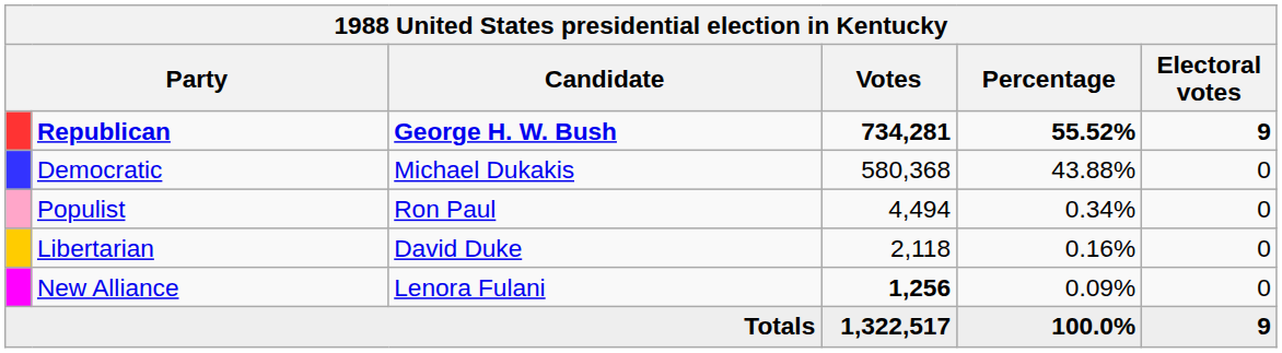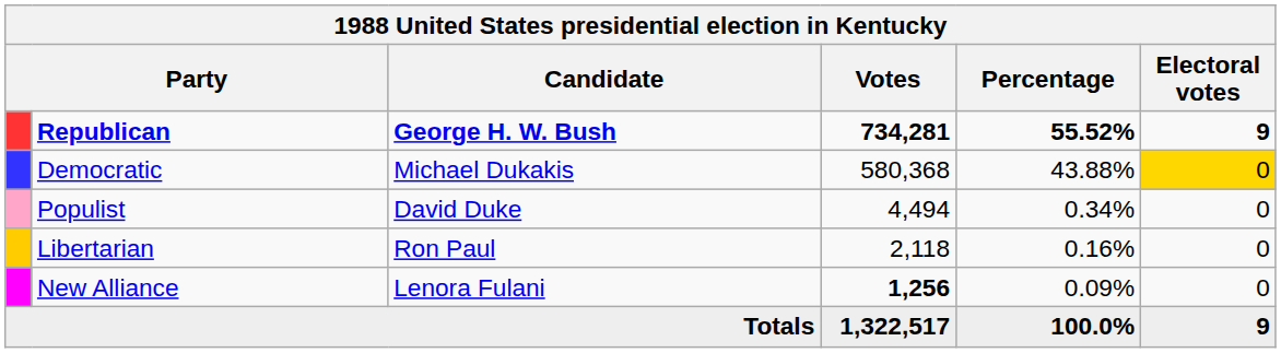 <table class="wikitable" style="font-size: 95%;">
 <tr>
 <th colspan="6">1988 United States presidential election in Kentucky</th>
 </tr>
 <tr>
 <th colspan="2" style="width: 15em">Party</th>
 <th style="width: 17em">Candidate</th>
 <th style="width: 5em">Votes</th>
 <th style="width: 7em">Percentage</th>
 <th style="width: 5em">Electoral votes</th>
 </tr>
 <tr>
 <th style="background:#f33; width:3px;"></th>
 <td style="width: 130px"><strong><a href='#'>Republican</a></strong></td>
 <td><strong><a href='#'>George H. W. Bush</a></strong></td>
 <td style="text-align:right;"><strong>734,281</strong></td>
 <td style="text-align:right;"><strong>55.52%</strong></td>
 <td style="text-align:right;"><strong>9</strong></td>
 </tr>
 <tr>
 <th style="background:#33f; width:3px;"></th>
 <td style="width: 130px"><a href='#'>Democratic</a></td>
 <td><a href='#'>Michael Dukakis</a></td>
 <td style="text-align:right;">580,368</td>
 <td style="text-align:right;">43.88%</td>
-<td style="text-align:right;">0</td>
+<td style="background: gold; text-align:right;">0</td>
 </tr>
 <tr>
 <th style="background:#FFA6C9; width:3px;"></th>
 <td style="width: 130px"><a href='#'>Populist</a></td>
-<td><a href='#'>Ron Paul</a></td>
+<td><a href='#'>David Duke</a></td>
 <td style="text-align:right;">4,494</td>
 <td style="text-align:right;">0.34%</td>
 <td style="text-align:right;">0</td>
 </tr>
 <tr>
 <th style="background:#FFCC00; width:3px;"></th>
 <td style="width: 130px"><a href='#'>Libertarian</a></td>
-<td><a href='#'>David Duke</a></td>
+<td><a href='#'>Ron Paul</a></td>
 <td style="text-align:right;">2,118</td>
 <td style="text-align:right;">0.16%</td>
 <td style="text-align:right;">0</td>
 </tr>
 <tr>
 <th style="background:#FF00FF; width:3px;"></th>
 <td style="width: 130px"><a href='#'>New Alliance</a></td>
 <td><a href='#'>Lenora Fulani</a></td>
 <td style="text-align:right;"><strong>1,256</strong></td>
 <td style="text-align:right;">0.09%</td>
 <td style="text-align:right;">0</td>
 </tr>
 <tr style="background:#eee; text-align:right;">
 <td colspan="3"><strong>Totals</strong></td>
 <td><strong>1,322,517</strong></td>
 <td><strong>100.0%</strong></td>
 <td><strong>9</strong></td>
 </tr>
 </table>
